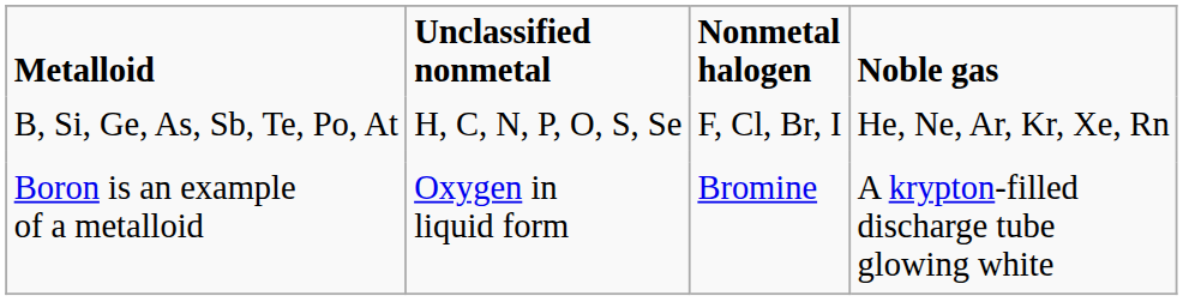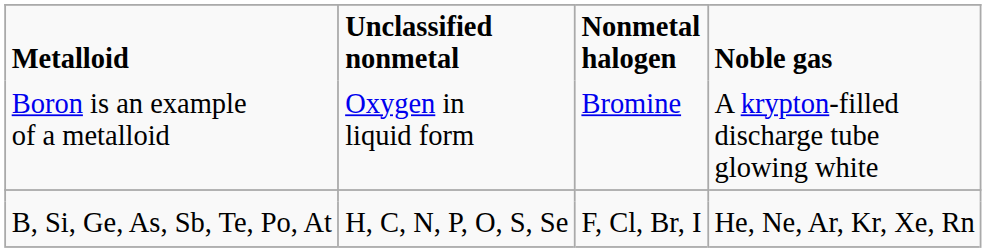 <table class="wikitable floatright" style="margin-left: 0.5em;">
 <tr valign=bottom>
 <td style="border-bottom: none"><strong>Metalloid</strong></td>
 <td style="border-bottom: none"><strong>Unclassified<br>nonmetal</strong></td>
 <td style="border-bottom: none"><strong>Nonmetal<br>halogen</strong></td>
 <td style="border-bottom: none"><strong>Noble gas</strong></td>
 </tr>
 <tr valign=top>
-<td style="border-top:none; border-bottom:none">B, Si, Ge, As, Sb, Te, Po, At</td>
-<td style="border-top:none; border-bottom:none">H, C, N, P, O, S, Se</td>
-<td style="border-top:none; border-bottom:none">F, Cl, Br, I</td>
-<td style="border-top:none; border-bottom:none">He, Ne, Ar, Kr, Xe, Rn</td>
+<td style="border-top:none"><a href='#'>Boron</a> is an example<br>of a metalloid</td>
+<td style="border-top:none"><a href='#'>Oxygen</a> in<br>liquid form</td>
+<td style="border-top:none"><a href='#'>Bromine</a></td>
+<td style="border-top:none">A <a href='#'>krypton</a>-filled<br>discharge tube<br>glowing white</td>
 </tr>
 <tr>
 <td style="border-bottom: none; border-top:none"></td>
 <td style="border-bottom: none; border-top:none"></td>
 <td style="border-bottom: none; border-top:none"></td>
 <td style="border-bottom: none; border-top:none"></td>
 </tr>
 <tr valign=top>
-<td style="border-top:none"><a href='#'>Boron</a> is an example<br>of a metalloid</td>
-<td style="border-top:none"><a href='#'>Oxygen</a> in<br>liquid form</td>
-<td style="border-top:none"><a href='#'>Bromine</a></td>
-<td style="border-top:none">A <a href='#'>krypton</a>-filled<br>discharge tube<br>glowing white</td>
+<td style="border-top:none; border-bottom:none">B, Si, Ge, As, Sb, Te, Po, At</td>
+<td style="border-top:none; border-bottom:none">H, C, N, P, O, S, Se</td>
+<td style="border-top:none; border-bottom:none">F, Cl, Br, I</td>
+<td style="border-top:none; border-bottom:none">He, Ne, Ar, Kr, Xe, Rn</td>
 </tr>
 </table>
